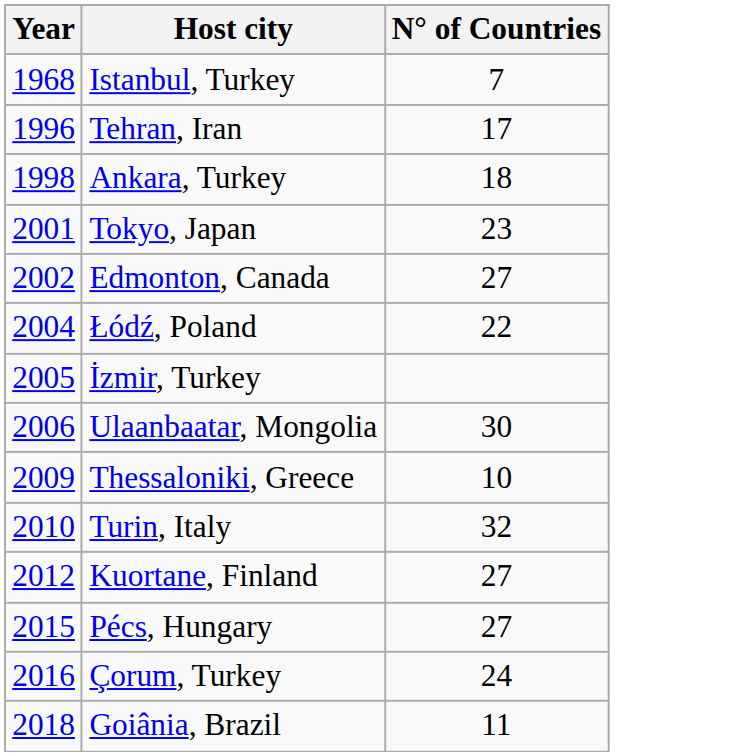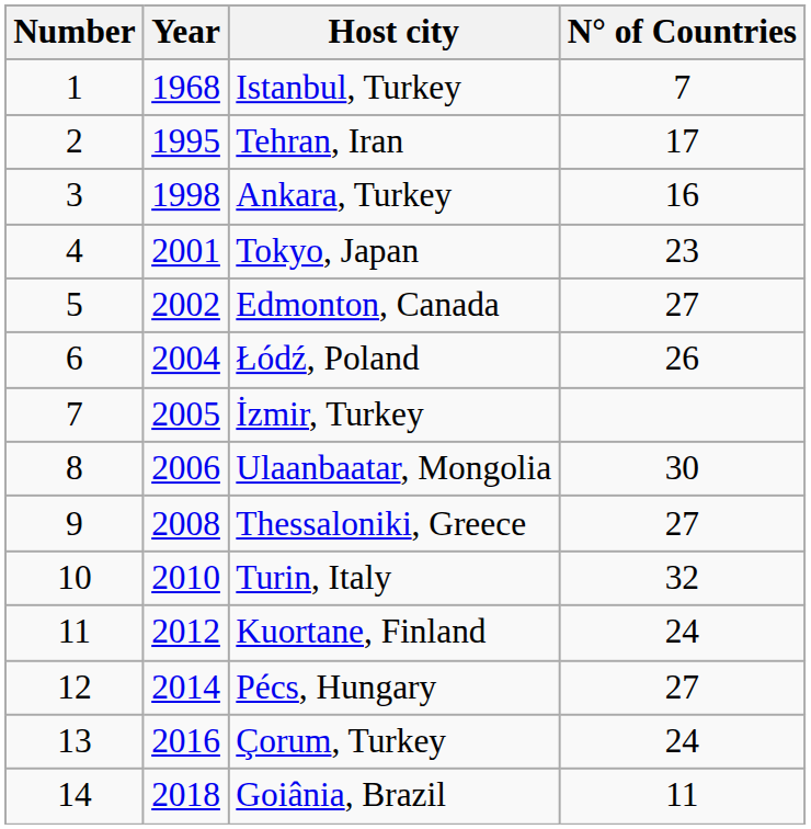 <table class="wikitable">
 <tr>
+<th>Number</th>
 <th>Year</th>
 <th>Host city</th>
 <th>N° of Countries</th>
 </tr>
 <tr>
+<td align="center">1</td>
 <td><a href='#'>1968</a></td>
 <td> <a href='#'>Istanbul</a>, Turkey</td>
 <td align="center">7</td>
 </tr>
 <tr>
-<td><a href='#'>1996</a></td>
+<td align="center">2</td>
+<td><a href='#'>1995</a></td>
 <td> <a href='#'>Tehran</a>, Iran</td>
 <td align="center">17</td>
 </tr>
 <tr>
+<td align="center">3</td>
 <td><a href='#'>1998</a></td>
 <td> <a href='#'>Ankara</a>, Turkey</td>
-<td align="center">18</td>
+<td align="center">16</td>
 </tr>
 <tr>
+<td align="center">4</td>
 <td><a href='#'>2001</a></td>
 <td> <a href='#'>Tokyo</a>, Japan</td>
 <td align="center">23</td>
 </tr>
 <tr>
+<td align="center">5</td>
 <td><a href='#'>2002</a></td>
 <td> <a href='#'>Edmonton</a>, Canada</td>
 <td align="center">27</td>
 </tr>
 <tr>
+<td align="center">6</td>
 <td><a href='#'>2004</a></td>
 <td> <a href='#'>Łódź</a>, Poland</td>
-<td align="center">22</td>
+<td align="center">26</td>
 </tr>
 <tr>
+<td align="center">7</td>
 <td><a href='#'>2005</a></td>
 <td> <a href='#'>İzmir</a>, Turkey</td>
 <td align="center"></td>
 </tr>
 <tr>
+<td align="center">8</td>
 <td><a href='#'>2006</a></td>
 <td> <a href='#'>Ulaanbaatar</a>, Mongolia</td>
 <td align="center">30</td>
 </tr>
 <tr>
-<td><a href='#'>2009</a></td>
+<td align="center">9</td>
+<td><a href='#'>2008</a></td>
 <td> <a href='#'>Thessaloniki</a>, Greece</td>
-<td align="center">10</td>
+<td align="center">27</td>
 </tr>
 <tr>
+<td align="center">10</td>
 <td><a href='#'>2010</a></td>
 <td> <a href='#'>Turin</a>, Italy</td>
 <td align="center">32</td>
 </tr>
 <tr>
+<td align="center">11</td>
 <td><a href='#'>2012</a></td>
 <td> <a href='#'>Kuortane</a>, Finland</td>
-<td align="center">27</td>
+<td align="center">24</td>
 </tr>
 <tr>
-<td><a href='#'>2015</a></td>
+<td align="center">12</td>
+<td><a href='#'>2014</a></td>
 <td> <a href='#'>Pécs</a>, Hungary</td>
 <td align="center">27</td>
 </tr>
 <tr>
+<td align="center">13</td>
 <td><a href='#'>2016</a></td>
 <td> <a href='#'>Çorum</a>, Turkey</td>
 <td align="center">24</td>
 </tr>
 <tr>
+<td align="center">14</td>
 <td><a href='#'>2018</a></td>
 <td> <a href='#'>Goiânia</a>, Brazil</td>
 <td align="center">11</td>
 </tr>
 </table>
